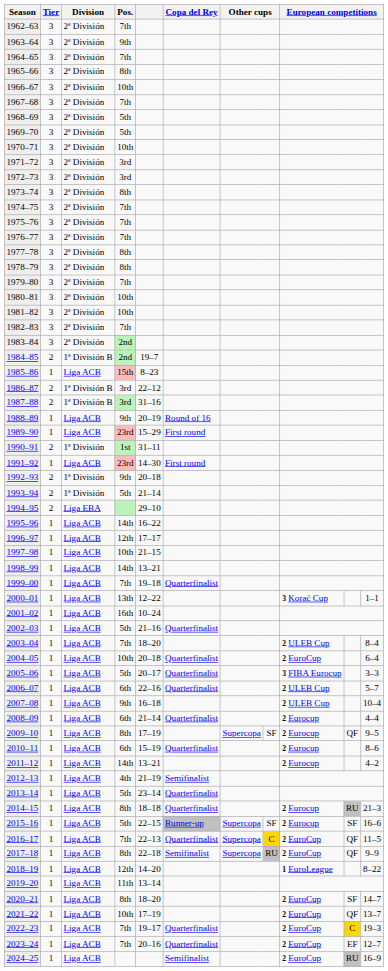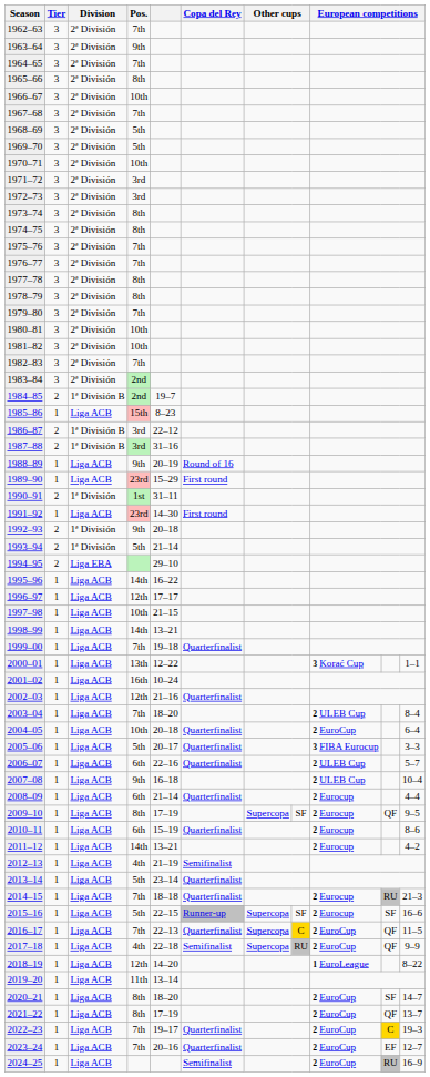 <table class="wikitable" style="font-size:85%; text-align:center">
 <tr>
 <th>Season</th>
 <th><a href='#'>Tier</a></th>
 <th>Division</th>
 <th>Pos.</th>
 <th></th>
 <th><a href='#'>Copa del Rey</a></th>
 <th colspan=2>Other cups</th>
 <th colspan=3><a href='#'>European competitions</a></th>
 </tr>
 <tr>
 <td bgcolor=#efefef>1962–63</td>
 <td>3</td>
 <td align=left>2ª División</td>
 <td>7th</td>
 <td></td>
 <td></td>
 <td colspan=2></td>
 <td colspan=3></td>
 </tr>
 <tr>
 <td bgcolor=#efefef>1963–64</td>
 <td>3</td>
 <td align=left>2ª División</td>
 <td>9th</td>
 <td></td>
 <td></td>
 <td colspan=2></td>
 <td colspan=3></td>
 </tr>
 <tr>
 <td bgcolor=#efefef>1964–65</td>
 <td>3</td>
 <td align=left>2ª División</td>
 <td>7th</td>
 <td></td>
 <td></td>
 <td colspan=2></td>
 <td colspan=3></td>
 </tr>
 <tr>
 <td bgcolor=#efefef>1965–66</td>
 <td>3</td>
 <td align=left>2ª División</td>
 <td>8th</td>
 <td></td>
 <td></td>
 <td colspan=2></td>
 <td colspan=3></td>
 </tr>
 <tr>
 <td bgcolor=#efefef>1966–67</td>
 <td>3</td>
 <td align=left>2ª División</td>
 <td>10th</td>
 <td></td>
 <td></td>
 <td colspan=2></td>
 <td colspan=3></td>
 </tr>
 <tr>
 <td bgcolor=#efefef>1967–68</td>
 <td>3</td>
 <td align=left>2ª División</td>
 <td>7th</td>
 <td></td>
 <td></td>
 <td colspan=2></td>
 <td colspan=3></td>
 </tr>
 <tr>
 <td bgcolor=#efefef>1968–69</td>
 <td>3</td>
 <td align=left>2ª División</td>
 <td>5th</td>
 <td></td>
 <td></td>
 <td colspan=2></td>
 <td colspan=3></td>
 </tr>
 <tr>
 <td bgcolor=#efefef>1969–70</td>
 <td>3</td>
 <td align=left>2ª División</td>
 <td>5th</td>
 <td></td>
 <td></td>
 <td colspan=2></td>
 <td colspan=3></td>
 </tr>
 <tr>
 <td bgcolor=#efefef>1970–71</td>
 <td>3</td>
 <td align=left>2ª División</td>
 <td>10th</td>
 <td></td>
 <td></td>
 <td colspan=2></td>
 <td colspan=3></td>
 </tr>
 <tr>
 <td bgcolor=#efefef>1971–72</td>
 <td>3</td>
 <td align=left>2ª División</td>
 <td>3rd</td>
 <td></td>
 <td></td>
 <td colspan=2></td>
 <td colspan=3></td>
 </tr>
 <tr>
 <td bgcolor=#efefef>1972–73</td>
 <td>3</td>
 <td align=left>2ª División</td>
 <td>3rd</td>
 <td></td>
 <td></td>
 <td colspan=2></td>
 <td colspan=3></td>
 </tr>
 <tr>
 <td bgcolor=#efefef>1973–74</td>
 <td>3</td>
 <td align=left>2ª División</td>
 <td>8th</td>
 <td></td>
 <td></td>
 <td colspan=2></td>
 <td colspan=3></td>
 </tr>
 <tr>
 <td bgcolor=#efefef>1974–75</td>
 <td>3</td>
 <td align=left>2ª División</td>
-<td>7th</td>
+<td>8th</td>
 <td></td>
 <td></td>
 <td colspan=2></td>
 <td colspan=3></td>
 </tr>
 <tr>
 <td bgcolor=#efefef>1975–76</td>
 <td>3</td>
 <td align=left>2ª División</td>
 <td>7th</td>
 <td></td>
 <td></td>
 <td colspan=2></td>
 <td colspan=3></td>
 </tr>
 <tr>
 <td bgcolor=#efefef>1976–77</td>
 <td>3</td>
 <td align=left>2ª División</td>
 <td>7th</td>
 <td></td>
 <td></td>
 <td colspan=2></td>
 <td colspan=3></td>
 </tr>
 <tr>
 <td bgcolor=#efefef>1977–78</td>
 <td>3</td>
 <td align=left>2ª División</td>
 <td>8th</td>
 <td></td>
 <td></td>
 <td colspan=2></td>
 <td colspan=3></td>
 </tr>
 <tr>
 <td bgcolor=#efefef>1978–79</td>
 <td>3</td>
 <td align=left>2ª División</td>
 <td>8th</td>
 <td></td>
 <td></td>
 <td colspan=2></td>
 <td colspan=3></td>
 </tr>
 <tr>
 <td bgcolor=#efefef>1979–80</td>
 <td>3</td>
 <td align=left>2ª División</td>
 <td>7th</td>
 <td></td>
 <td></td>
 <td colspan=2></td>
 <td colspan=3></td>
 </tr>
 <tr>
 <td bgcolor=#efefef>1980–81</td>
 <td>3</td>
 <td align=left>2ª División</td>
 <td>10th</td>
 <td></td>
 <td></td>
 <td colspan=2></td>
 <td colspan=3></td>
 </tr>
 <tr>
 <td bgcolor=#efefef>1981–82</td>
 <td>3</td>
 <td align=left>2ª División</td>
 <td>10th</td>
 <td></td>
 <td></td>
 <td colspan=2></td>
 <td colspan=3></td>
 </tr>
 <tr>
 <td bgcolor=#efefef>1982–83</td>
 <td>3</td>
 <td align=left>2ª División</td>
 <td>7th</td>
 <td></td>
 <td></td>
 <td colspan=2></td>
 <td colspan=3></td>
 </tr>
 <tr>
 <td bgcolor=#efefef>1983–84</td>
 <td>3</td>
 <td align=left>2ª División</td>
 <td bgcolor=#BBF3BB>2nd</td>
 <td></td>
 <td></td>
 <td colspan=2></td>
 <td colspan=3></td>
 </tr>
 <tr>
 <td bgcolor=#efefef><a href='#'>1984–85</a></td>
 <td>2</td>
 <td align=left>1ª División B</td>
 <td bgcolor=#BBF3BB>2nd</td>
 <td>19–7</td>
 <td></td>
 <td colspan=2></td>
 <td colspan=3></td>
 </tr>
 <tr>
 <td bgcolor=#efefef><a href='#'>1985–86</a></td>
 <td>1</td>
 <td align=left><a href='#'>Liga ACB</a></td>
 <td bgcolor=#FFBBBB>15th</td>
 <td>8–23</td>
 <td></td>
 <td colspan=2></td>
 <td colspan=3></td>
 </tr>
 <tr>
 <td bgcolor=#efefef><a href='#'>1986–87</a></td>
 <td>2</td>
 <td align=left>1ª División B</td>
 <td>3rd</td>
 <td>22–12</td>
 <td></td>
 <td colspan=2></td>
 <td colspan=3></td>
 </tr>
 <tr>
 <td bgcolor=#efefef><a href='#'>1987–88</a></td>
 <td>2</td>
 <td align=left>1ª División B</td>
 <td bgcolor=#BBF3BB>3rd</td>
 <td>31–16</td>
 <td></td>
 <td colspan=2></td>
 <td colspan=3></td>
 </tr>
 <tr>
 <td bgcolor=#efefef><a href='#'>1988–89</a></td>
 <td>1</td>
 <td align=left><a href='#'>Liga ACB</a></td>
 <td>9th</td>
 <td>20–19</td>
 <td align=left><a href='#'>Round of 16</a></td>
 <td colspan=2></td>
 <td colspan=3></td>
 </tr>
 <tr>
 <td bgcolor=#efefef><a href='#'>1989–90</a></td>
 <td>1</td>
 <td align=left><a href='#'>Liga ACB</a></td>
 <td bgcolor=#FFBBBB>23rd</td>
 <td>15–29</td>
 <td align=left><a href='#'>First round</a></td>
 <td colspan=2></td>
 <td colspan=3></td>
 </tr>
 <tr>
 <td bgcolor=#efefef><a href='#'>1990–91</a></td>
 <td>2</td>
 <td align=left>1ª División</td>
 <td bgcolor=#BBF3BB>1st</td>
 <td>31–11</td>
 <td></td>
 <td colspan=2></td>
 <td colspan=3></td>
 </tr>
 <tr>
 <td bgcolor=#efefef><a href='#'>1991–92</a></td>
 <td>1</td>
 <td align=left><a href='#'>Liga ACB</a></td>
 <td bgcolor=#FFBBBB>23rd</td>
 <td>14–30</td>
 <td align=left><a href='#'>First round</a></td>
 <td colspan=2></td>
 <td colspan=3></td>
 </tr>
 <tr>
 <td bgcolor=#efefef><a href='#'>1992–93</a></td>
 <td>2</td>
 <td align=left>1ª División</td>
 <td>9th</td>
 <td>20–18</td>
 <td></td>
 <td colspan=2></td>
 <td colspan=3></td>
 </tr>
 <tr>
 <td bgcolor=#efefef><a href='#'>1993–94</a></td>
 <td>2</td>
 <td align=left>1ª División</td>
 <td>5th</td>
 <td>21–14</td>
 <td></td>
 <td colspan=2></td>
 <td colspan=3></td>
 </tr>
 <tr>
 <td bgcolor=#efefef><a href='#'>1994–95</a></td>
 <td>2</td>
 <td align=left><a href='#'>Liga EBA</a></td>
 <td bgcolor=#BBF3BB></td>
 <td>29–10</td>
 <td></td>
 <td colspan=2></td>
 <td colspan=3></td>
 </tr>
 <tr>
 <td bgcolor=#efefef><a href='#'>1995–96</a></td>
 <td>1</td>
 <td align=left><a href='#'>Liga ACB</a></td>
 <td>14th</td>
 <td>16–22</td>
 <td></td>
 <td colspan=2></td>
 <td colspan=3></td>
 </tr>
 <tr>
 <td bgcolor=#efefef><a href='#'>1996–97</a></td>
 <td>1</td>
 <td align=left><a href='#'>Liga ACB</a></td>
 <td>12th</td>
 <td>17–17</td>
 <td></td>
 <td colspan=2></td>
 <td colspan=3></td>
 </tr>
 <tr>
 <td bgcolor=#efefef><a href='#'>1997–98</a></td>
 <td>1</td>
 <td align=left><a href='#'>Liga ACB</a></td>
 <td>10th</td>
 <td>21–15</td>
 <td></td>
 <td colspan=2></td>
 <td colspan=3></td>
 </tr>
 <tr>
 <td bgcolor=#efefef><a href='#'>1998–99</a></td>
 <td>1</td>
 <td align=left><a href='#'>Liga ACB</a></td>
 <td>14th</td>
 <td>13–21</td>
 <td></td>
 <td colspan=2></td>
 <td colspan=3></td>
 </tr>
 <tr>
 <td bgcolor=#efefef><a href='#'>1999–00</a></td>
 <td>1</td>
 <td align=left><a href='#'>Liga ACB</a></td>
 <td>7th</td>
 <td>19–18</td>
 <td align=left><a href='#'>Quarterfinalist</a></td>
 <td colspan=2></td>
 <td colspan=3></td>
 </tr>
 <tr>
 <td bgcolor=#efefef><a href='#'>2000–01</a></td>
 <td>1</td>
 <td align=left><a href='#'>Liga ACB</a></td>
 <td>13th</td>
 <td>12–22</td>
 <td></td>
 <td colspan=2></td>
 <td align=left><small><strong>3</strong></small> <a href='#'>Korać Cup</a></td>
 <td></td>
 <td>1–1</td>
 </tr>
 <tr>
 <td bgcolor=#efefef><a href='#'>2001–02</a></td>
 <td>1</td>
 <td align=left><a href='#'>Liga ACB</a></td>
 <td>16th</td>
 <td>10–24</td>
 <td></td>
 <td colspan=2></td>
 <td colspan=3></td>
 </tr>
 <tr>
 <td bgcolor=#efefef><a href='#'>2002–03</a></td>
 <td>1</td>
 <td align=left><a href='#'>Liga ACB</a></td>
-<td>5th</td>
+<td>12th</td>
 <td>21–16</td>
 <td align=left><a href='#'>Quarterfinalist</a></td>
 <td colspan=2></td>
 <td colspan=3></td>
 </tr>
 <tr>
 <td bgcolor=#efefef><a href='#'>2003–04</a></td>
 <td>1</td>
 <td align=left><a href='#'>Liga ACB</a></td>
 <td>7th</td>
 <td>18–20</td>
 <td></td>
 <td colspan=2></td>
 <td align=left><small><strong>2</strong></small> <a href='#'>ULEB Cup</a></td>
 <td></td>
 <td>8–4</td>
 </tr>
 <tr>
 <td bgcolor=#efefef><a href='#'>2004–05</a></td>
 <td>1</td>
 <td align=left><a href='#'>Liga ACB</a></td>
 <td>10th</td>
 <td>20–18</td>
 <td align=left><a href='#'>Quarterfinalist</a></td>
 <td colspan=2></td>
 <td align=left><small><strong>2</strong></small> <a href='#'>EuroCup</a></td>
 <td></td>
 <td>6–4</td>
 </tr>
 <tr>
 <td bgcolor=#efefef><a href='#'>2005–06</a></td>
 <td>1</td>
 <td align=left><a href='#'>Liga ACB</a></td>
 <td>5th</td>
 <td>20–17</td>
 <td align=left><a href='#'>Quarterfinalist</a></td>
 <td colspan=2></td>
 <td align=left><small><strong>3</strong></small> <a href='#'>FIBA Eurocup</a></td>
 <td></td>
 <td>3–3</td>
 </tr>
 <tr>
 <td bgcolor=#efefef><a href='#'>2006–07</a></td>
 <td>1</td>
 <td align=left><a href='#'>Liga ACB</a></td>
 <td>6th</td>
 <td>22–16</td>
 <td align=left><a href='#'>Quarterfinalist</a></td>
 <td colspan=2></td>
 <td align=left><small><strong>2</strong></small> <a href='#'>ULEB Cup</a></td>
 <td></td>
 <td>5–7</td>
 </tr>
 <tr>
 <td bgcolor=#efefef><a href='#'>2007–08</a></td>
 <td>1</td>
 <td align=left><a href='#'>Liga ACB</a></td>
 <td>9th</td>
 <td>16–18</td>
 <td></td>
 <td colspan=2></td>
 <td align=left><small><strong>2</strong></small> <a href='#'>ULEB Cup</a></td>
 <td></td>
 <td>10–4</td>
 </tr>
 <tr>
 <td bgcolor=#efefef><a href='#'>2008–09</a></td>
 <td>1</td>
 <td align=left><a href='#'>Liga ACB</a></td>
 <td>6th</td>
 <td>21–14</td>
 <td align=left><a href='#'>Quarterfinalist</a></td>
 <td colspan=2></td>
 <td align=left><small><strong>2</strong></small> <a href='#'>Eurocup</a></td>
 <td></td>
 <td>4–4</td>
 </tr>
 <tr>
 <td bgcolor=#efefef><a href='#'>2009–10</a></td>
 <td>1</td>
 <td align=left><a href='#'>Liga ACB</a></td>
 <td>8th</td>
 <td>17–19</td>
 <td></td>
 <td align=left><a href='#'>Supercopa</a></td>
 <td>SF</td>
 <td align=left><small><strong>2</strong></small> <a href='#'>Eurocup</a></td>
 <td>QF</td>
 <td>9–5</td>
 </tr>
 <tr>
 <td bgcolor=#efefef><a href='#'>2010–11</a></td>
 <td>1</td>
 <td align=left><a href='#'>Liga ACB</a></td>
 <td>6th</td>
 <td>15–19</td>
 <td align=left><a href='#'>Quarterfinalist</a></td>
 <td colspan=2></td>
 <td align=left><small><strong>2</strong></small> <a href='#'>Eurocup</a></td>
 <td></td>
 <td>8–6</td>
 </tr>
 <tr>
 <td bgcolor=#efefef><a href='#'>2011–12</a></td>
 <td>1</td>
 <td align=left><a href='#'>Liga ACB</a></td>
 <td>14th</td>
 <td>13–21</td>
 <td></td>
 <td colspan=2></td>
 <td align=left><small><strong>2</strong></small> <a href='#'>Eurocup</a></td>
 <td></td>
 <td>4–2</td>
 </tr>
 <tr>
 <td bgcolor=#efefef><a href='#'>2012–13</a></td>
 <td>1</td>
 <td align=left><a href='#'>Liga ACB</a></td>
 <td>4th</td>
 <td>21–19</td>
 <td align=left><a href='#'>Semifinalist</a></td>
 <td colspan=2></td>
 <td colspan=3></td>
 </tr>
 <tr>
 <td bgcolor=#efefef><a href='#'>2013–14</a></td>
 <td>1</td>
 <td align=left><a href='#'>Liga ACB</a></td>
 <td>5th</td>
 <td>23–14</td>
 <td align=left><a href='#'>Quarterfinalist</a></td>
 <td colspan=2></td>
 <td colspan=3></td>
 </tr>
 <tr>
 <td bgcolor=#efefef><a href='#'>2014–15</a></td>
 <td>1</td>
 <td align=left><a href='#'>Liga ACB</a></td>
-<td>8th</td>
+<td>7th</td>
 <td>18–18</td>
 <td align=left><a href='#'>Quarterfinalist</a></td>
 <td colspan=2></td>
 <td align=left><small><strong>2</strong></small> <a href='#'>Eurocup</a></td>
 <td bgcolor=silver>RU</td>
 <td>21–3</td>
 </tr>
 <tr>
 <td bgcolor=#efefef><a href='#'>2015–16</a></td>
 <td>1</td>
 <td align=left><a href='#'>Liga ACB</a></td>
 <td>5th</td>
 <td>22–15</td>
 <td align=left bgcolor=silver><a href='#'>Runner-up</a></td>
 <td align=left><a href='#'>Supercopa</a></td>
 <td>SF</td>
 <td align=left><small><strong>2</strong></small> <a href='#'>Eurocup</a></td>
 <td>SF</td>
 <td>16–6</td>
 </tr>
 <tr>
 <td bgcolor=#efefef><a href='#'>2016–17</a></td>
 <td>1</td>
 <td align=left><a href='#'>Liga ACB</a></td>
 <td>7th</td>
 <td>22–13</td>
 <td align=left><a href='#'>Quarterfinalist</a></td>
 <td align=left><a href='#'>Supercopa</a></td>
 <td bgcolor=gold>C</td>
 <td align=left><small><strong>2</strong></small> <a href='#'>EuroCup</a></td>
 <td>QF</td>
 <td>11–5</td>
 </tr>
 <tr>
 <td bgcolor=#efefef><a href='#'>2017–18</a></td>
 <td>1</td>
 <td align=left><a href='#'>Liga ACB</a></td>
-<td>8th</td>
+<td>4th</td>
 <td>22–18</td>
 <td align=left><a href='#'>Semifinalist</a></td>
 <td align=left><a href='#'>Supercopa</a></td>
 <td bgcolor=silver>RU</td>
 <td align=left><small><strong>2</strong></small> <a href='#'>EuroCup</a></td>
 <td>QF</td>
 <td>9–9</td>
 </tr>
 <tr>
 <td bgcolor=#efefef><a href='#'>2018–19</a></td>
 <td>1</td>
 <td align=left><a href='#'>Liga ACB</a></td>
 <td>12th</td>
 <td>14–20</td>
 <td></td>
 <td colspan=2></td>
 <td align=left><small><strong>1</strong></small> <a href='#'>EuroLeague</a></td>
 <td></td>
 <td>8–22</td>
 </tr>
 <tr>
 <td bgcolor=#efefef><a href='#'>2019–20</a></td>
 <td>1</td>
 <td align=left><a href='#'>Liga ACB</a></td>
 <td>11th</td>
 <td>13–14</td>
 <td></td>
 <td colspan=2></td>
 <td colspan=3></td>
 </tr>
 <tr>
 <td bgcolor=#efefef><a href='#'>2020–21</a></td>
 <td>1</td>
 <td align=left><a href='#'>Liga ACB</a></td>
 <td>8th</td>
 <td>18–20</td>
 <td></td>
 <td colspan=2></td>
 <td align=left><small><strong>2</strong></small> <a href='#'>EuroCup</a></td>
 <td>SF</td>
 <td>14–7</td>
 </tr>
 <tr>
 <td bgcolor=#efefef><a href='#'>2021–22</a></td>
 <td>1</td>
 <td align=left><a href='#'>Liga ACB</a></td>
-<td>10th</td>
+<td>8th</td>
 <td>17–19</td>
 <td></td>
 <td colspan=2></td>
 <td align=left><small><strong>2</strong></small> <a href='#'>EuroCup</a></td>
 <td>QF</td>
 <td>13–7</td>
 </tr>
 <tr>
 <td bgcolor=#efefef><a href='#'>2022–23</a></td>
 <td>1</td>
 <td align=left><a href='#'>Liga ACB</a></td>
 <td>7th</td>
 <td>19–17</td>
 <td align=left><a href='#'>Quarterfinalist</a></td>
 <td colspan=2></td>
 <td align=left><small><strong>2</strong></small> <a href='#'>EuroCup</a></td>
 <td bgcolor=gold>C</td>
 <td>19–3</td>
 </tr>
 <tr>
 <td bgcolor=#efefef><a href='#'>2023–24</a></td>
 <td>1</td>
 <td align=left><a href='#'>Liga ACB</a></td>
 <td>7th</td>
 <td>20–16</td>
 <td align=left><a href='#'>Quarterfinalist</a></td>
 <td colspan=2></td>
 <td align=left><small><strong>2</strong></small> <a href='#'>EuroCup</a></td>
 <td>EF</td>
 <td>12–7</td>
 </tr>
 <tr>
 <td bgcolor=#efefef><a href='#'>2024–25</a></td>
 <td>1</td>
 <td align=left><a href='#'>Liga ACB</a></td>
 <td></td>
 <td></td>
 <td align=left><a href='#'>Semifinalist</a></td>
 <td colspan=2></td>
 <td align=left><small><strong>2</strong></small> <a href='#'>EuroCup</a></td>
 <td bgcolor=silver>RU</td>
 <td>16–9</td>
 </tr>
 </table>
